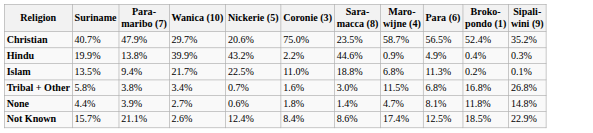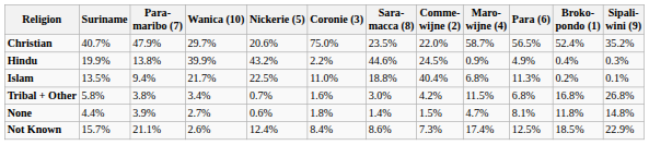 <table class="wikitable">
 <tr>
 <th><strong>Religion</strong></th>
 <th><strong>Suriname</strong></th>
 <th><strong>Para-<br> maribo (7)</strong></th>
 <th><strong>Wanica (10)</strong></th>
 <th><strong>Nickerie (5)</strong></th>
 <th><strong>Coronie (3)</strong></th>
 <th><strong>Sara-<br> macca (8)</strong></th>
+<th><strong>Comme-<br> wijne (2)</strong></th>
 <th><strong>Maro-<br> wijne (4)</strong></th>
 <th><strong>Para (6)</strong></th>
 <th><strong>Broko-<br> pondo (1)</strong></th>
 <th><strong>Sipali-<br> wini (9)</strong></th>
 </tr>
 <tr>
 <td><strong>Christian</strong></td>
 <td>40.7%</td>
 <td>47.9%</td>
 <td>29.7%</td>
 <td>20.6%</td>
 <td>75.0%</td>
 <td>23.5%</td>
+<td>22.0%</td>
 <td>58.7%</td>
 <td>56.5%</td>
 <td>52.4%</td>
 <td>35.2%</td>
 </tr>
 <tr>
 <td><strong>Hindu</strong></td>
 <td>19.9%</td>
 <td>13.8%</td>
 <td>39.9%</td>
 <td>43.2%</td>
 <td>2.2%</td>
 <td>44.6%</td>
+<td>24.5%</td>
 <td>0.9%</td>
 <td>4.9%</td>
 <td>0.4%</td>
 <td>0.3%</td>
 </tr>
 <tr>
 <td><strong>Islam</strong></td>
 <td>13.5%</td>
 <td>9.4%</td>
 <td>21.7%</td>
 <td>22.5%</td>
 <td>11.0%</td>
 <td>18.8%</td>
+<td>40.4%</td>
 <td>6.8%</td>
 <td>11.3%</td>
 <td>0.2%</td>
 <td>0.1%</td>
 </tr>
 <tr>
 <td><strong>Tribal + Other</strong></td>
 <td>5.8%</td>
 <td>3.8%</td>
 <td>3.4%</td>
 <td>0.7%</td>
 <td>1.6%</td>
 <td>3.0%</td>
+<td>4.2%</td>
 <td>11.5%</td>
 <td>6.8%</td>
 <td>16.8%</td>
 <td>26.8%</td>
 </tr>
 <tr>
 <td><strong>None</strong></td>
 <td>4.4%</td>
 <td>3.9%</td>
 <td>2.7%</td>
 <td>0.6%</td>
 <td>1.8%</td>
 <td>1.4%</td>
+<td>1.5%</td>
 <td>4.7%</td>
 <td>8.1%</td>
 <td>11.8%</td>
 <td>14.8%</td>
 </tr>
 <tr>
 <td><strong>Not Known</strong></td>
 <td>15.7%</td>
 <td>21.1%</td>
 <td>2.6%</td>
 <td>12.4%</td>
 <td>8.4%</td>
 <td>8.6%</td>
+<td>7.3%</td>
 <td>17.4%</td>
 <td>12.5%</td>
 <td>18.5%</td>
 <td>22.9%</td>
 </tr>
 </table>
